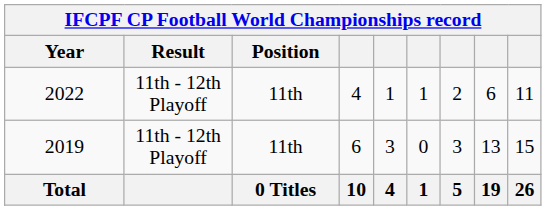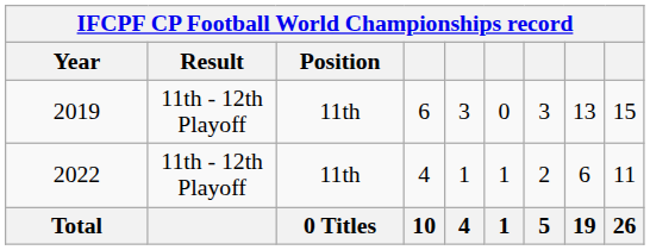 <table class="wikitable" style="text-align: center;">
 <tr>
 <th colspan="9"><a href='#'>IFCPF CP Football World Championships record</a></th>
 </tr>
 <tr>
 <th width="90">Year</th>
 <th width="80">Result</th>
 <th width="80">Position</th>
 <th width="20"></th>
 <th width="20"></th>
 <th width="20"></th>
 <th width="20"></th>
 <th width="20"></th>
 <th width="20"></th>
 </tr>
 <tr>
+<td> 2019</td>
+<td>11th - 12th Playoff</td>
+<td>11th</td>
+<td>6</td>
+<td>3</td>
+<td>0</td>
+<td>3</td>
+<td>13</td>
+<td>15</td>
+</tr>
+<tr>
 <td> 2022</td>
 <td>11th - 12th Playoff</td>
 <td>11th</td>
 <td>4</td>
 <td>1</td>
 <td>1</td>
 <td>2</td>
 <td>6</td>
 <td>11</td>
-</tr>
-<tr>
-<td> 2019</td>
-<td>11th - 12th Playoff</td>
-<td>11th</td>
-<td>6</td>
-<td>3</td>
-<td>0</td>
-<td>3</td>
-<td>13</td>
-<td>15</td>
 </tr>
 <tr>
 <th>Total</th>
 <th></th>
 <th>0 Titles</th>
 <th>10</th>
 <th>4</th>
 <th>1</th>
 <th>5</th>
 <th>19</th>
 <th>26</th>
 </tr>
 </table>
